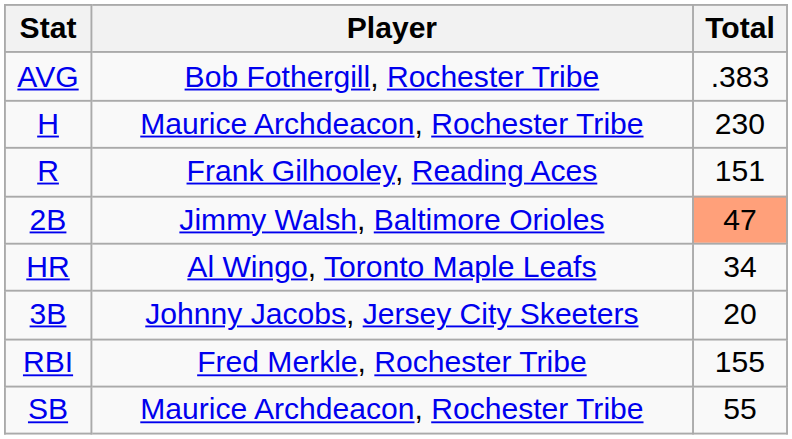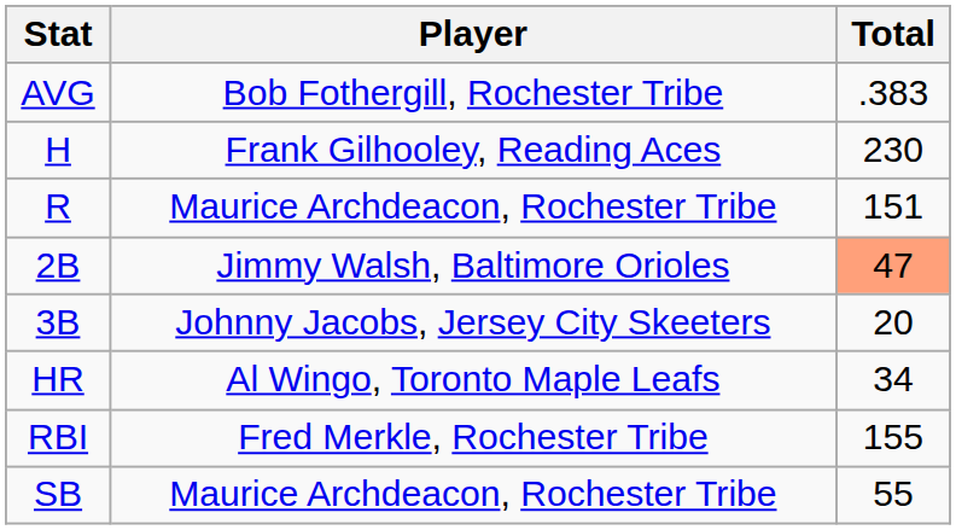 <table class="wikitable" width="33%" style="text-align:center;">
 <tr>
 <th width="5%">Stat</th>
 <th width="60%">Player</th>
 <th width="5%">Total</th>
 </tr>
 <tr>
 <td><a href='#'>AVG</a></td>
 <td><a href='#'>Bob Fothergill</a>, <a href='#'>Rochester Tribe</a></td>
 <td>.383</td>
 </tr>
 <tr>
 <td><a href='#'>H</a></td>
-<td><a href='#'>Maurice Archdeacon</a>, <a href='#'>Rochester Tribe</a></td>
+<td><a href='#'>Frank Gilhooley</a>, <a href='#'>Reading Aces</a></td>
 <td>230</td>
 </tr>
 <tr>
 <td><a href='#'>R</a></td>
-<td><a href='#'>Frank Gilhooley</a>, <a href='#'>Reading Aces</a></td>
+<td><a href='#'>Maurice Archdeacon</a>, <a href='#'>Rochester Tribe</a></td>
 <td>151</td>
 </tr>
 <tr>
 <td><a href='#'>2B</a></td>
 <td><a href='#'>Jimmy Walsh</a>, <a href='#'>Baltimore Orioles</a></td>
 <td style="background: lightsalmon;">47</td>
 </tr>
 <tr>
+<td><a href='#'>3B</a></td>
+<td><a href='#'>Johnny Jacobs</a>, <a href='#'>Jersey City Skeeters</a></td>
+<td>20</td>
+</tr>
+<tr>
 <td><a href='#'>HR</a></td>
 <td><a href='#'>Al Wingo</a>, <a href='#'>Toronto Maple Leafs</a></td>
 <td>34</td>
-</tr>
-<tr>
-<td><a href='#'>3B</a></td>
-<td><a href='#'>Johnny Jacobs</a>, <a href='#'>Jersey City Skeeters</a></td>
-<td>20</td>
 </tr>
 <tr>
 <td><a href='#'>RBI</a></td>
 <td><a href='#'>Fred Merkle</a>, <a href='#'>Rochester Tribe</a></td>
 <td>155</td>
 </tr>
 <tr>
 <td><a href='#'>SB</a></td>
 <td><a href='#'>Maurice Archdeacon</a>, <a href='#'>Rochester Tribe</a></td>
 <td>55</td>
 </tr>
 </table>
